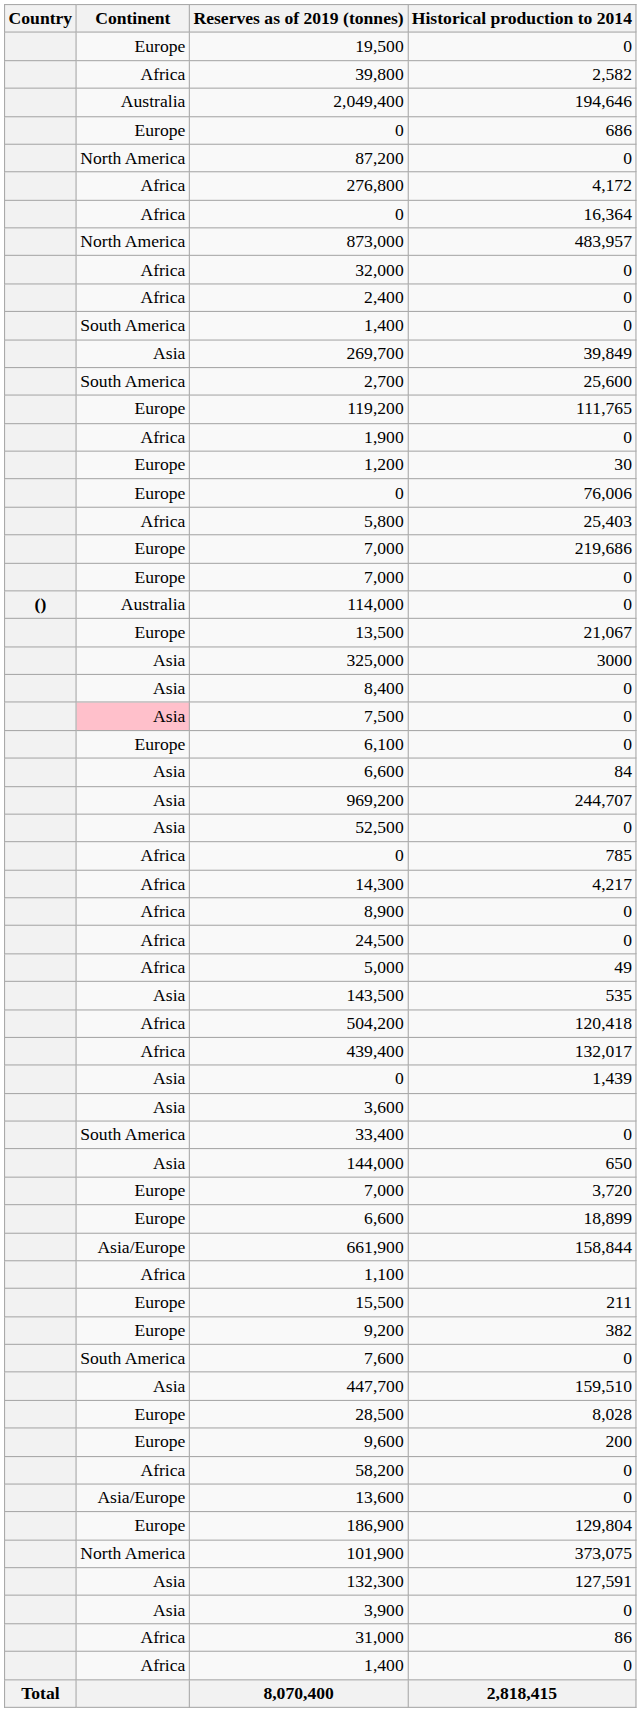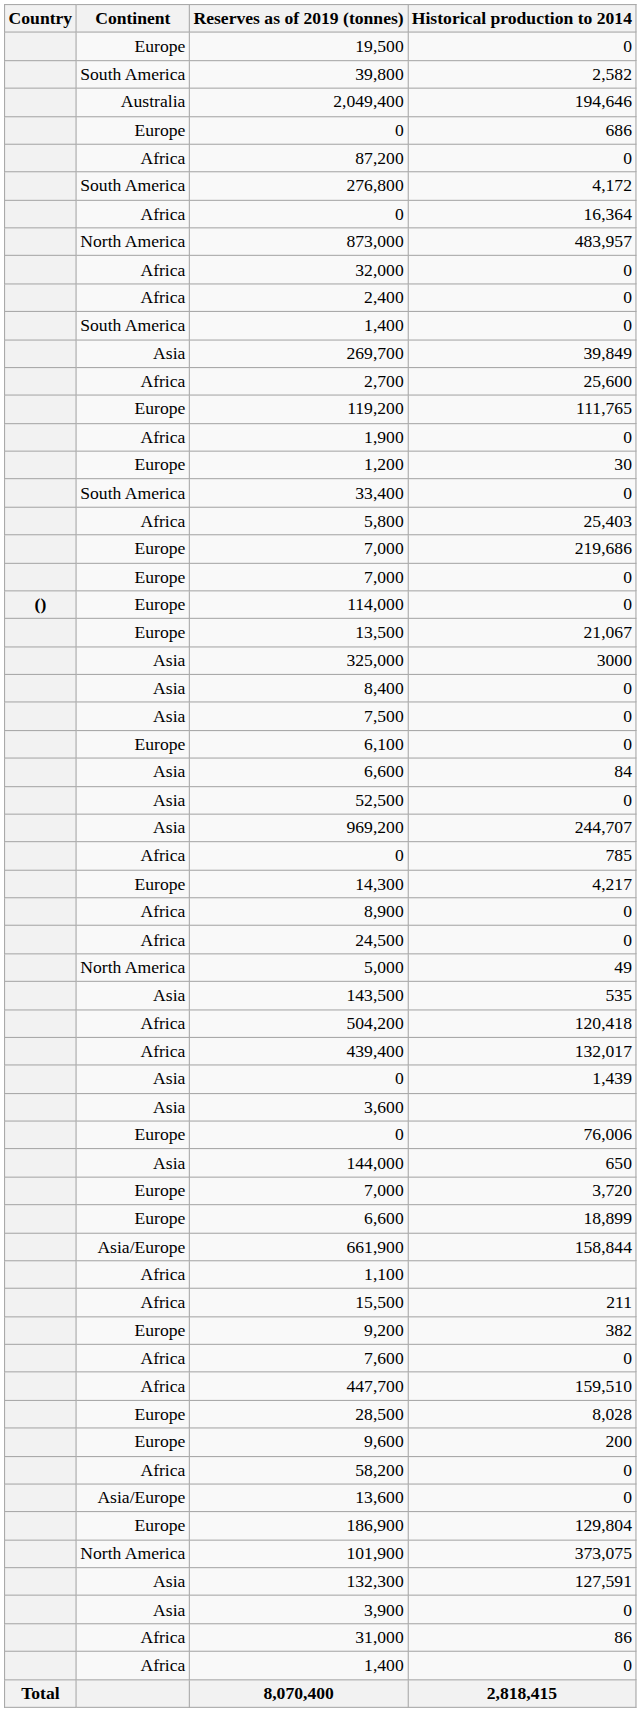 <table class="wikitable sortable plainrowheaders static-row-numbers" style="text-align:right">
 <tr>
 <th scope="col">Country</th>
 <th scope="col">Continent</th>
 <th scope="col">Reserves as of 2019 (tonnes)</th>
 <th scope="col">Historical production to 2014</th>
 </tr>
 <tr>
 <th scope="row"></th>
 <td>Europe</td>
 <td>19,500</td>
 <td>0</td>
 </tr>
 <tr>
 <th scope="row"></th>
-<td>Africa</td>
+<td>South America</td>
 <td>39,800</td>
 <td>2,582</td>
 </tr>
 <tr>
 <th scope="row"></th>
 <td>Australia</td>
 <td>2,049,400</td>
 <td>194,646</td>
 </tr>
 <tr>
 <th scope="row"></th>
 <td>Europe</td>
 <td>0</td>
 <td>686</td>
 </tr>
 <tr>
 <th scope="row"></th>
-<td>North America</td>
+<td>Africa</td>
 <td>87,200</td>
 <td>0</td>
 </tr>
 <tr>
 <th scope="row"></th>
-<td>Africa</td>
+<td>South America</td>
 <td>276,800</td>
 <td>4,172</td>
 </tr>
 <tr>
 <th scope="row"></th>
 <td>Africa</td>
 <td>0</td>
 <td>16,364</td>
 </tr>
 <tr>
 <th scope="row"></th>
 <td>North America</td>
 <td>873,000</td>
 <td>483,957</td>
 </tr>
 <tr>
 <th scope="row"></th>
 <td>Africa</td>
 <td>32,000</td>
 <td>0</td>
 </tr>
 <tr>
 <th scope="row"></th>
 <td>Africa</td>
 <td>2,400</td>
 <td>0</td>
 </tr>
 <tr>
 <th scope="row"></th>
 <td>South America</td>
 <td>1,400</td>
 <td>0</td>
 </tr>
 <tr>
 <th scope="row"></th>
 <td>Asia</td>
 <td>269,700</td>
 <td>39,849</td>
 </tr>
 <tr>
 <th scope="row"></th>
-<td>South America</td>
+<td>Africa</td>
 <td>2,700</td>
 <td>25,600</td>
 </tr>
 <tr>
 <th scope="row"></th>
 <td>Europe</td>
 <td>119,200</td>
 <td>111,765</td>
 </tr>
 <tr>
 <th scope="row"></th>
 <td>Africa</td>
 <td>1,900</td>
 <td>0</td>
 </tr>
 <tr>
 <th scope="row"></th>
 <td>Europe</td>
 <td>1,200</td>
 <td>30</td>
 </tr>
 <tr>
 <th scope="row"></th>
-<td>Europe</td>
+<td>South America</td>
+<td>33,400</td>
 <td>0</td>
-<td>76,006</td>
 </tr>
 <tr>
 <th scope="row"></th>
 <td>Africa</td>
 <td>5,800</td>
 <td>25,403</td>
 </tr>
 <tr>
 <th scope="row"></th>
 <td>Europe</td>
 <td>7,000</td>
 <td>219,686</td>
 </tr>
 <tr>
 <th scope="row"></th>
 <td>Europe</td>
 <td>7,000</td>
 <td>0</td>
 </tr>
 <tr>
 <th scope="row"> ()</th>
-<td>Australia</td>
+<td>Europe</td>
 <td>114,000</td>
 <td>0</td>
 </tr>
 <tr>
 <th scope="row"></th>
 <td>Europe</td>
 <td>13,500</td>
 <td>21,067</td>
 </tr>
 <tr>
 <th scope="row"></th>
 <td>Asia</td>
 <td>325,000</td>
 <td>3000</td>
 </tr>
 <tr>
 <th scope="row"></th>
 <td>Asia</td>
 <td>8,400</td>
 <td>0</td>
 </tr>
 <tr>
 <th scope="row"></th>
-<td style="background: pink;">Asia</td>
+<td>Asia</td>
 <td>7,500</td>
 <td>0</td>
 </tr>
 <tr>
 <th scope="row"></th>
 <td>Europe</td>
 <td>6,100</td>
 <td>0</td>
 </tr>
 <tr>
 <th scope="row"></th>
 <td>Asia</td>
 <td>6,600</td>
 <td>84</td>
 </tr>
 <tr>
 <th scope="row"></th>
 <td>Asia</td>
-<td>969,200</td>
-<td>244,707</td>
+<td>52,500</td>
+<td>0</td>
 </tr>
 <tr>
 <th scope="row"></th>
 <td>Asia</td>
-<td>52,500</td>
-<td>0</td>
+<td>969,200</td>
+<td>244,707</td>
 </tr>
 <tr>
 <th scope="row"></th>
 <td>Africa</td>
 <td>0</td>
 <td>785</td>
 </tr>
 <tr>
 <th scope="row"></th>
-<td>Africa</td>
+<td>Europe</td>
 <td>14,300</td>
 <td>4,217</td>
 </tr>
 <tr>
 <th scope="row"></th>
 <td>Africa</td>
 <td>8,900</td>
 <td>0</td>
 </tr>
 <tr>
 <th scope="row"></th>
 <td>Africa</td>
 <td>24,500</td>
 <td>0</td>
 </tr>
 <tr>
 <th scope="row"></th>
-<td>Africa</td>
+<td>North America</td>
 <td>5,000</td>
 <td>49</td>
 </tr>
 <tr>
 <th scope="row"></th>
 <td>Asia</td>
 <td>143,500</td>
 <td>535</td>
 </tr>
 <tr>
 <th scope="row"></th>
 <td>Africa</td>
 <td>504,200</td>
 <td>120,418</td>
 </tr>
 <tr>
 <th scope="row"></th>
 <td>Africa</td>
 <td>439,400</td>
 <td>132,017</td>
 </tr>
 <tr>
 <th scope="row"></th>
 <td>Asia</td>
 <td>0</td>
 <td>1,439</td>
 </tr>
 <tr>
 <th scope="row"></th>
 <td>Asia</td>
 <td>3,600</td>
 <td></td>
 </tr>
 <tr>
 <th scope="row"></th>
-<td>South America</td>
-<td>33,400</td>
+<td>Europe</td>
 <td>0</td>
+<td>76,006</td>
 </tr>
 <tr>
 <th scope="row"></th>
 <td>Asia</td>
 <td>144,000</td>
 <td>650</td>
 </tr>
 <tr>
 <th scope="row"></th>
 <td>Europe</td>
 <td>7,000</td>
 <td>3,720</td>
 </tr>
 <tr>
 <th scope="row"></th>
 <td>Europe</td>
 <td>6,600</td>
 <td>18,899</td>
 </tr>
 <tr>
 <th scope="row"></th>
 <td>Asia/Europe</td>
 <td>661,900</td>
 <td>158,844</td>
 </tr>
 <tr>
 <th scope="row"></th>
 <td>Africa</td>
 <td>1,100</td>
 <td></td>
 </tr>
 <tr>
 <th scope="row"></th>
-<td>Europe</td>
+<td>Africa</td>
 <td>15,500</td>
 <td>211</td>
 </tr>
 <tr>
 <th scope="row"></th>
 <td>Europe</td>
 <td>9,200</td>
 <td>382</td>
 </tr>
 <tr>
 <th scope="row"></th>
-<td>South America</td>
+<td>Africa</td>
 <td>7,600</td>
 <td>0</td>
 </tr>
 <tr>
 <th scope="row"></th>
-<td>Asia</td>
+<td>Africa</td>
 <td>447,700</td>
 <td>159,510</td>
 </tr>
 <tr>
 <th scope="row"></th>
 <td>Europe</td>
 <td>28,500</td>
 <td>8,028</td>
 </tr>
 <tr>
 <th scope="row"></th>
 <td>Europe</td>
 <td>9,600</td>
 <td>200</td>
 </tr>
 <tr>
 <th scope="row"></th>
 <td>Africa</td>
 <td>58,200</td>
 <td>0</td>
 </tr>
 <tr>
 <th scope="row"></th>
 <td>Asia/Europe</td>
 <td>13,600</td>
 <td>0</td>
 </tr>
 <tr>
 <th scope="row"></th>
 <td>Europe</td>
 <td>186,900</td>
 <td>129,804</td>
 </tr>
 <tr>
 <th scope="row"></th>
 <td>North America</td>
 <td>101,900</td>
 <td>373,075</td>
 </tr>
 <tr>
 <th scope="row"></th>
 <td>Asia</td>
 <td>132,300</td>
 <td>127,591</td>
 </tr>
 <tr>
 <th scope="row"></th>
 <td>Asia</td>
 <td>3,900</td>
 <td>0</td>
 </tr>
 <tr>
 <th scope="row"></th>
 <td>Africa</td>
 <td>31,000</td>
 <td>86</td>
 </tr>
 <tr>
 <th scope="row"></th>
 <td>Africa</td>
 <td>1,400</td>
 <td>0</td>
 </tr>
 <tr>
 <th>Total</th>
 <th></th>
 <th>8,070,400</th>
 <th>2,818,415</th>
 </tr>
 </table>
